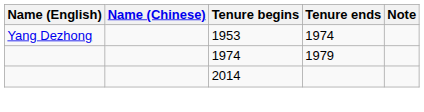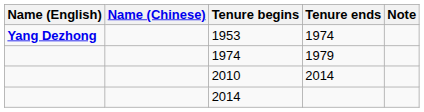 <table class="wikitable">
 <tr>
 <th>Name (English)</th>
 <th><a href='#'>Name (Chinese)</a></th>
 <th>Tenure begins</th>
 <th>Tenure ends</th>
 <th>Note</th>
 </tr>
 <tr>
-<td><a href='#'>Yang Dezhong</a></td>
+<td><strong><a href='#'>Yang Dezhong</a></strong></td>
 <td></td>
 <td>1953</td>
 <td>1974</td>
 <td></td>
 </tr>
 <tr>
 <td></td>
 <td></td>
 <td>1974</td>
 <td>1979</td>
 <td></td>
 </tr>
 <tr>
 <td></td>
 <td></td>
+<td>2010</td>
+<td>2014</td>
+<td></td>
+</tr>
+<tr>
+<td></td>
+<td></td>
 <td>2014</td>
 <td></td>
 <td></td>
 </tr>
 </table>
